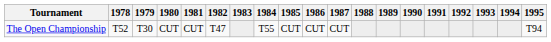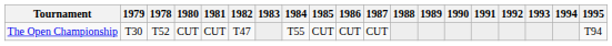 <table class="wikitable" style="font-size:95%;text-align:center;">
 <tr>
 <th>Tournament</th>
+<th>1979</th>
 <th>1978</th>
-<th>1979</th>
 <th>1980</th>
 <th>1981</th>
 <th>1982</th>
 <th>1983</th>
 <th>1984</th>
 <th>1985</th>
 <th>1986</th>
 <th>1987</th>
 <th>1988</th>
 <th>1989</th>
 <th>1990</th>
 <th>1991</th>
 <th>1992</th>
 <th>1993</th>
 <th>1994</th>
 <th>1995</th>
 </tr>
 <tr>
 <td><a href='#'>The Open Championship</a></td>
+<td>T30</td>
 <td>T52</td>
-<td>T30</td>
 <td>CUT</td>
 <td>CUT</td>
 <td>T47</td>
 <td style="background:#eeeeee;"></td>
 <td>T55</td>
 <td>CUT</td>
 <td>CUT</td>
 <td>CUT</td>
 <td style="background:#eeeeee;"></td>
 <td style="background:#eeeeee;"></td>
 <td style="background:#eeeeee;"></td>
 <td style="background:#eeeeee;"></td>
 <td style="background:#eeeeee;"></td>
 <td style="background:#eeeeee;"></td>
 <td style="background:#eeeeee;"></td>
 <td>T94</td>
 </tr>
 </table>
